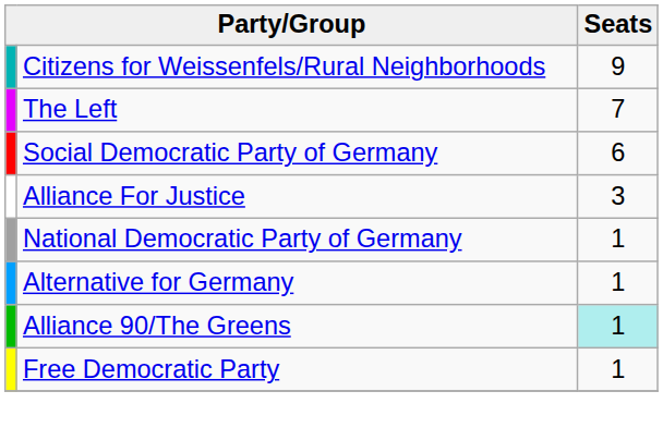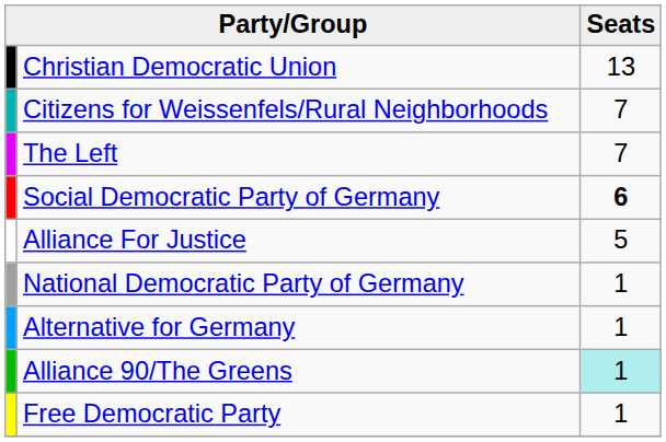 <table class="wikitable" style="text-align:center;padding:10px;">
 <tr>
 <th colspan="2" style="background:#efefef;width:350px"><strong>Party/Group</strong></th>
 <th style="background:#efefef;width:40px;"><strong>Seats</strong></th>
 </tr>
 <tr>
+<td style="background:#000000;padding:3px;height:20px;"></td>
+<td style="text-align:left;"><a href='#'>Christian Democratic Union</a></td>
+<td>13</td>
+</tr>
+<tr>
 <td style="background:#00b4b4;padding:3px;height:20px;"></td>
 <td style="text-align:left;"><a href='#'>Citizens for Weissenfels/Rural Neighborhoods</a></td>
-<td>9</td>
+<td>7</td>
 </tr>
 <tr>
 <td style="background:#e400ff;padding:3px;height:20px;"></td>
 <td style="text-align:left;"><a href='#'>The Left</a></td>
 <td>7</td>
 </tr>
 <tr>
 <td style="background:#ff0000;padding:3px;height:20px;"></td>
 <td style="text-align:left;"><a href='#'>Social Democratic Party of Germany</a></td>
-<td>6</td>
+<td><strong>6</strong></td>
 </tr>
 <tr>
 <td style="background:#fff;padding:3px;height:20px;"></td>
 <td style="text-align:left;"><a href='#'>Alliance For Justice</a></td>
-<td>3</td>
+<td>5</td>
 </tr>
 <tr>
 <td style="background:#a0a0a0;padding:3px;height:20px;"></td>
 <td style="text-align:left;"><a href='#'>National Democratic Party of Germany</a></td>
 <td>1</td>
 </tr>
 <tr>
 <td style="background:#00a0ff;padding:3px;height:20px;"></td>
 <td style="text-align:left;"><a href='#'>Alternative for Germany</a></td>
 <td>1</td>
 </tr>
 <tr>
 <td style="background:#00bb00;padding:3px;height:20px;"></td>
 <td style="text-align:left;"><a href='#'>Alliance 90/The Greens</a></td>
 <td style="background: paleturquoise;">1</td>
 </tr>
 <tr>
 <td style="background:#ffff00;padding:3px;height:20px;"></td>
 <td style="text-align:left;"><a href='#'>Free Democratic Party</a></td>
 <td>1</td>
 </tr>
 <tr>
 </tr>
 </table>
